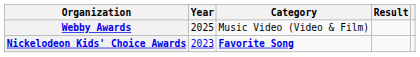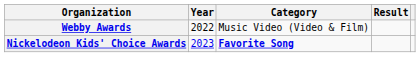 <table class="wikitable sortable plainrowheaders" style="border:none; margin:0;">
 <tr>
 <th scope="col">Organization</th>
 <th scope="col">Year</th>
 <th scope="col">Category</th>
 <th scope="col">Result</th>
 <th scope="col" class="unsortable"></th>
 </tr>
 <tr>
 <th scope="row"><a href='#'>Webby Awards</a></th>
-<td>2025</td>
+<td>2022</td>
 <td>Music Video (Video & Film)</td>
 <td></td>
 <td style="text-align:center"></td>
 </tr>
 <tr>
 <th scope="row"><a href='#'>Nickelodeon Kids' Choice Awards</a></th>
 <td><a href='#'>2023</a></td>
 <td><strong><a href='#'>Favorite Song</a></strong></td>
 <td></td>
 <td style="text-align:center;"></td>
 </tr>
 </table>
